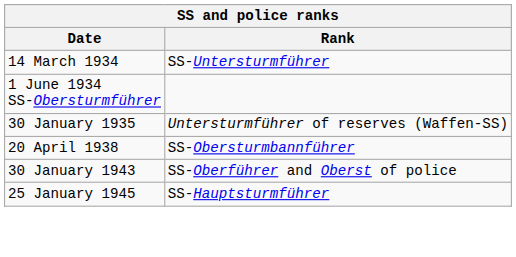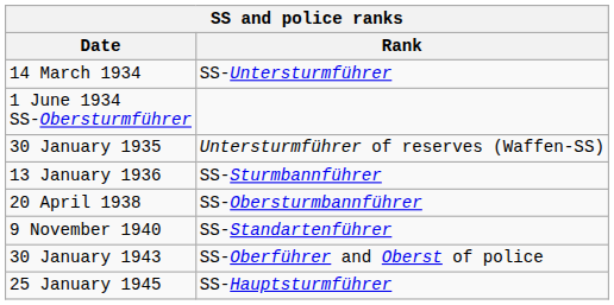 <table class="wikitable float-right">
 <tr bgcolor="silver">
 <th colspan="2">SS and police ranks</th>
 </tr>
 <tr bgcolor="silver">
 <th>Date</th>
 <th>Rank</th>
 </tr>
 <tr>
 <td>14 March 1934</td>
 <td>SS-<em><a href='#'>Untersturmführer</a></em></td>
 </tr>
 <tr>
 <td>1 June 1934<br>SS-<em><a href='#'>Obersturmführer</a></em></td>
 </tr>
 <tr>
 <td>30 January 1935</td>
 <td><em>Untersturmführer</em> of reserves (Waffen-SS)</td>
 </tr>
 <tr>
+<td>13 January 1936</td>
+<td>SS-<em><a href='#'>Sturmbannführer</a></em></td>
+</tr>
+<tr>
 <td>20 April 1938</td>
 <td>SS-<em><a href='#'>Obersturmbannführer</a></em></td>
+</tr>
+<tr>
+<td>9 November 1940</td>
+<td>SS-<em><a href='#'>Standartenführer</a></em></td>
 </tr>
 <tr>
 <td>30 January 1943</td>
 <td>SS-<em><a href='#'>Oberführer</a></em> and <em><a href='#'>Oberst</a></em> of police</td>
 </tr>
 <tr>
 <td>25 January 1945</td>
 <td>SS-<em><a href='#'>Hauptsturmführer</a></em></td>
 </tr>
 </table>
